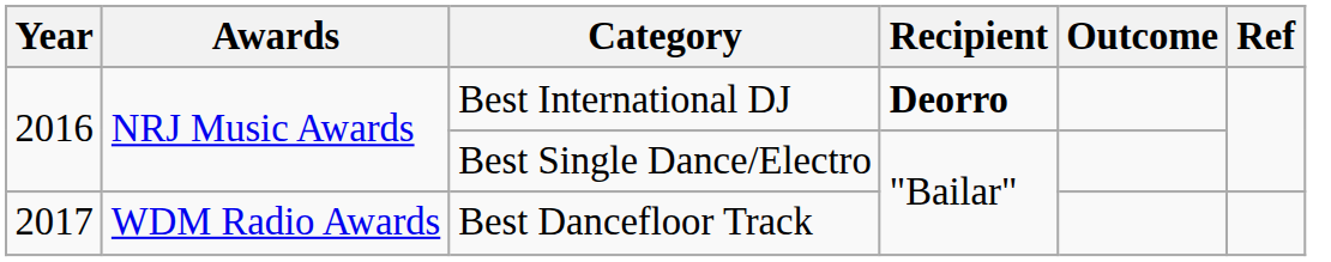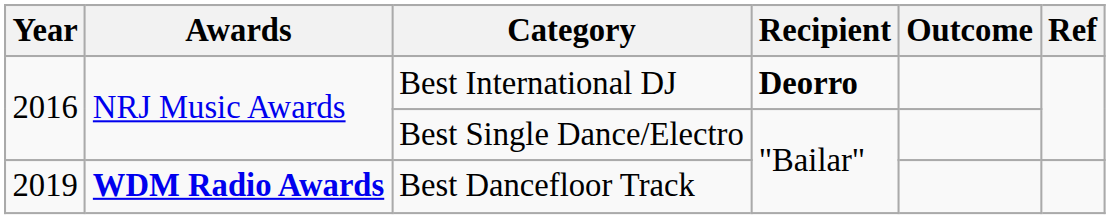 <table class="wikitable sortable">
 <tr>
 <th>Year</th>
 <th>Awards</th>
 <th>Category</th>
 <th>Recipient</th>
 <th>Outcome</th>
 <th>Ref</th>
 </tr>
 <tr>
 <td rowspan="2">2016</td>
 <td rowspan="2"><a href='#'>NRJ Music Awards</a></td>
 <td>Best International DJ</td>
 <td><strong>Deorro</strong></td>
 <td></td>
 <td rowspan="2"></td>
 </tr>
 <tr>
 <td>Best Single Dance/Electro</td>
 <td rowspan="2">"Bailar"</td>
 <td></td>
 </tr>
 <tr>
-<td>2017</td>
-<td><a href='#'>WDM Radio Awards</a></td>
+<td>2019</td>
+<td><strong><a href='#'>WDM Radio Awards</a></strong></td>
 <td>Best Dancefloor Track</td>
 <td></td>
 <td></td>
 </tr>
 </table>
